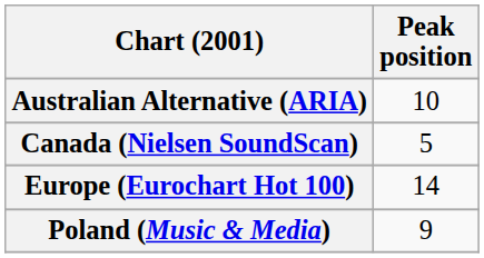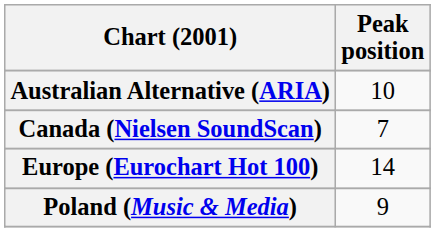 <table class="wikitable sortable plainrowheaders" style="text-align:center">
 <tr>
 <th scope="col">Chart (2001)</th>
 <th scope="col">Peak<br>position</th>
 </tr>
 <tr>
 </tr>
 <tr>
 <th scope="row">Australian Alternative (<a href='#'>ARIA</a>)</th>
 <td>10</td>
 </tr>
 <tr>
 </tr>
 <tr>
 </tr>
 <tr>
 </tr>
 <tr>
 <th scope="row">Canada (<a href='#'>Nielsen SoundScan</a>)</th>
-<td>5</td>
+<td>7</td>
 </tr>
 <tr>
 </tr>
 <tr>
 <th scope="row">Europe (<a href='#'>Eurochart Hot 100</a>)</th>
 <td>14</td>
 </tr>
 <tr>
 </tr>
 <tr>
 </tr>
 <tr>
 </tr>
 <tr>
 </tr>
 <tr>
 </tr>
 <tr>
 </tr>
 <tr>
 </tr>
 <tr>
 </tr>
 <tr>
 </tr>
 <tr>
 <th scope="row">Poland (<em><a href='#'>Music & Media</a></em>)</th>
 <td>9</td>
 </tr>
 <tr>
 </tr>
 <tr>
 </tr>
 <tr>
 </tr>
 <tr>
 </tr>
 <tr>
 </tr>
 <tr>
 </tr>
 <tr>
 </tr>
 <tr>
 </tr>
 <tr>
 </tr>
 </table>
